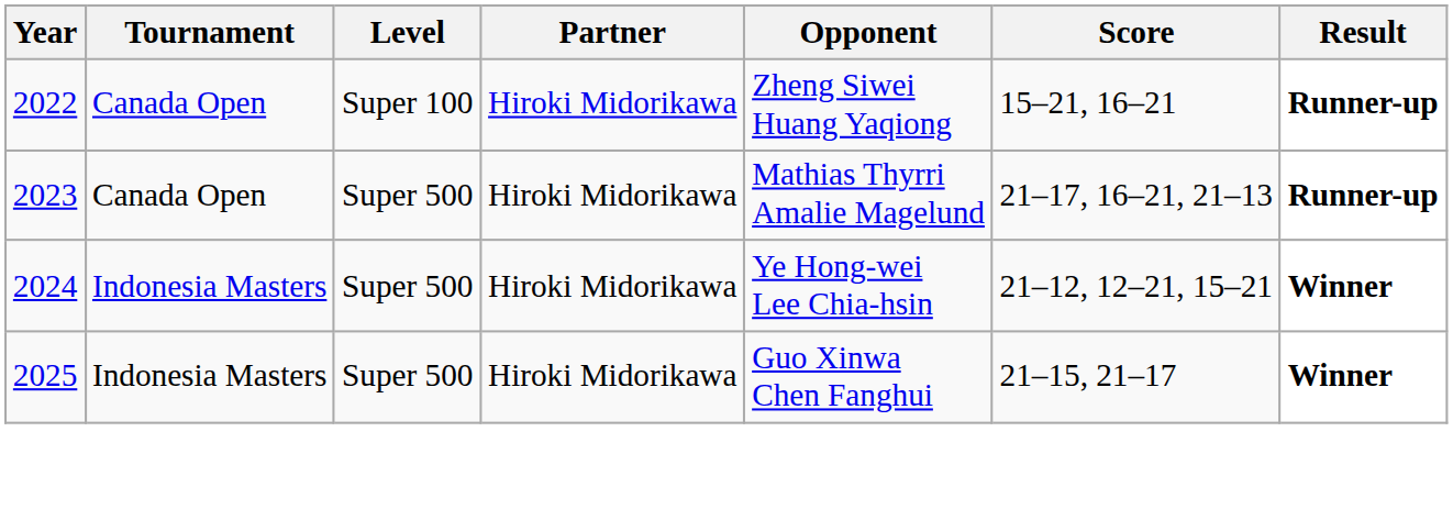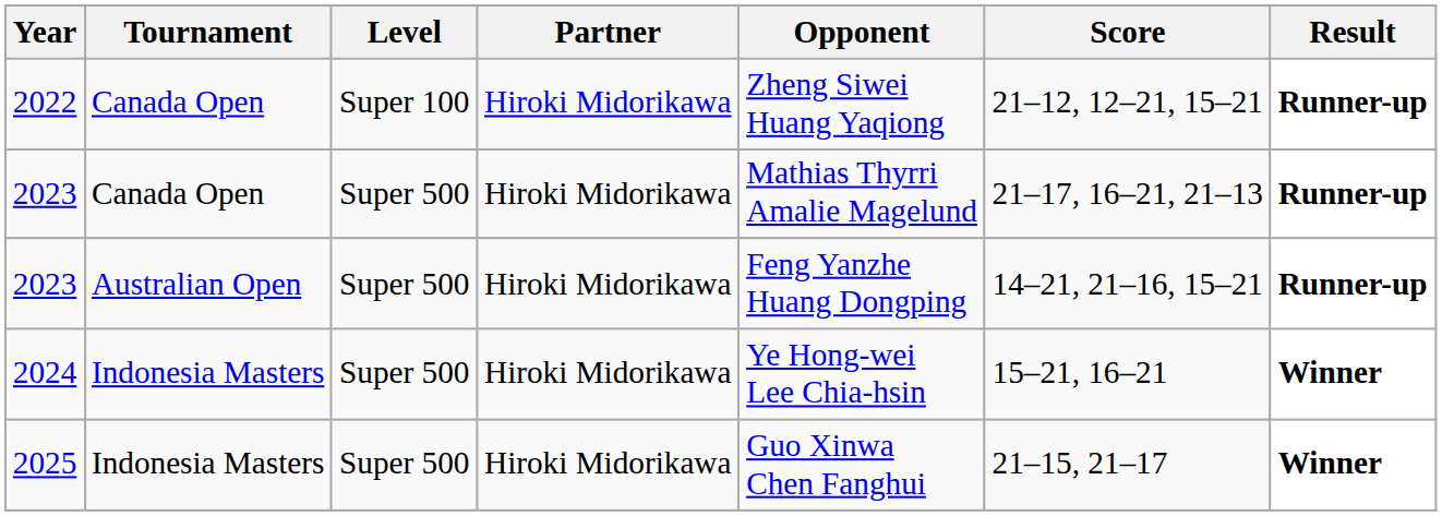 <table class="sortable wikitable" style="font-size: 90%;">
 <tr>
 <th>Year</th>
 <th>Tournament</th>
 <th>Level</th>
 <th>Partner</th>
 <th>Opponent</th>
 <th>Score</th>
 <th>Result</th>
 </tr>
 <tr>
 <td align="center"><a href='#'>2022</a></td>
 <td align="left"><a href='#'>Canada Open</a></td>
 <td align="left">Super 100</td>
 <td align="left"> <a href='#'>Hiroki Midorikawa</a></td>
 <td align="left"> <a href='#'>Zheng Siwei</a><br> <a href='#'>Huang Yaqiong</a></td>
-<td align="left">15–21, 16–21</td>
+<td align="left">21–12, 12–21, 15–21</td>
 <td style="text-align:left; background:white"> <strong>Runner-up</strong></td>
 </tr>
 <tr>
 <td align="center"><a href='#'>2023</a></td>
 <td align="left">Canada Open</td>
 <td align="left">Super 500</td>
 <td align="left"> Hiroki Midorikawa</td>
 <td align="left"> <a href='#'>Mathias Thyrri</a><br>  <a href='#'>Amalie Magelund</a></td>
 <td align="left">21–17, 16–21, 21–13</td>
 <td style="text-align:left; background:white"> <strong>Runner-up</strong></td>
 </tr>
 <tr>
+<td align="center"><a href='#'>2023</a></td>
+<td align="left"><a href='#'>Australian Open</a></td>
+<td align="left">Super 500</td>
+<td align="left"> Hiroki Midorikawa</td>
+<td align="left"> <a href='#'>Feng Yanzhe</a><br> <a href='#'>Huang Dongping</a></td>
+<td align="left">14–21, 21–16, 15–21</td>
+<td style="text-align:left; background:white"> <strong>Runner-up</strong></td>
+</tr>
+<tr>
 <td align="center"><a href='#'>2024</a></td>
 <td align="left"><a href='#'>Indonesia Masters</a></td>
 <td align="left">Super 500</td>
 <td align="left"> Hiroki Midorikawa</td>
 <td align="left"> <a href='#'>Ye Hong-wei</a><br> <a href='#'>Lee Chia-hsin</a></td>
-<td align="left">21–12, 12–21, 15–21</td>
+<td align="left">15–21, 16–21</td>
 <td style="text-align:left; background:white"> <strong>Winner</strong></td>
 </tr>
 <tr>
 <td align="center"><a href='#'>2025</a></td>
 <td align="left">Indonesia Masters</td>
 <td align="left">Super 500</td>
 <td align="left"> Hiroki Midorikawa</td>
 <td align="left"> <a href='#'>Guo Xinwa</a><br> <a href='#'>Chen Fanghui</a></td>
 <td align="left">21–15, 21–17</td>
 <td style="text-align:left; background:white"> <strong>Winner</strong></td>
 </tr>
 </table>
